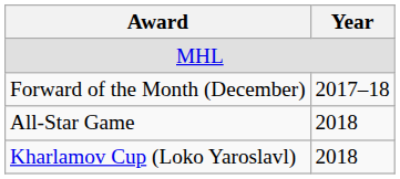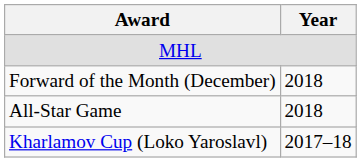 <table class="wikitable">
 <tr>
 <th>Award</th>
 <th>Year</th>
 </tr>
 <tr ALIGN="center" bgcolor="#e0e0e0">
 <td colspan="3"><a href='#'>MHL</a></td>
 </tr>
 <tr>
 <td>Forward of the Month (December)</td>
-<td>2017–18</td>
+<td>2018</td>
 </tr>
 <tr>
 <td>All-Star Game</td>
 <td>2018</td>
 </tr>
 <tr>
 <td><a href='#'>Kharlamov Cup</a> (Loko Yaroslavl)</td>
-<td>2018</td>
+<td>2017–18</td>
 </tr>
 </table>
